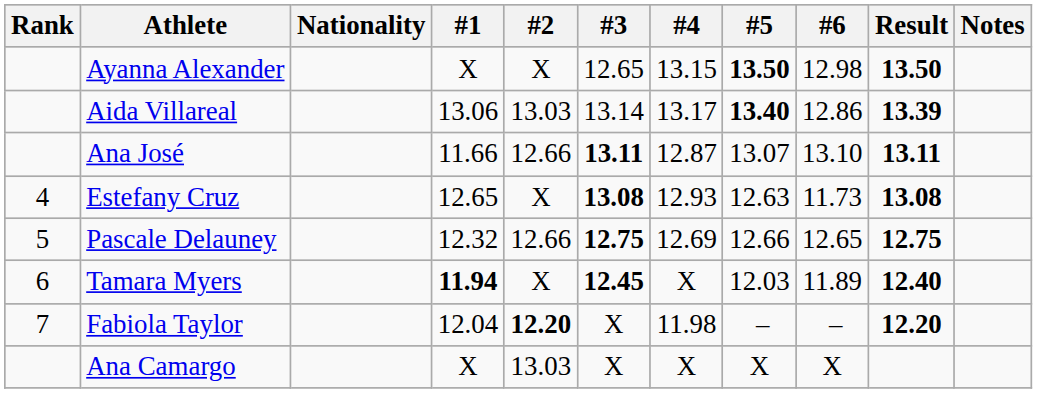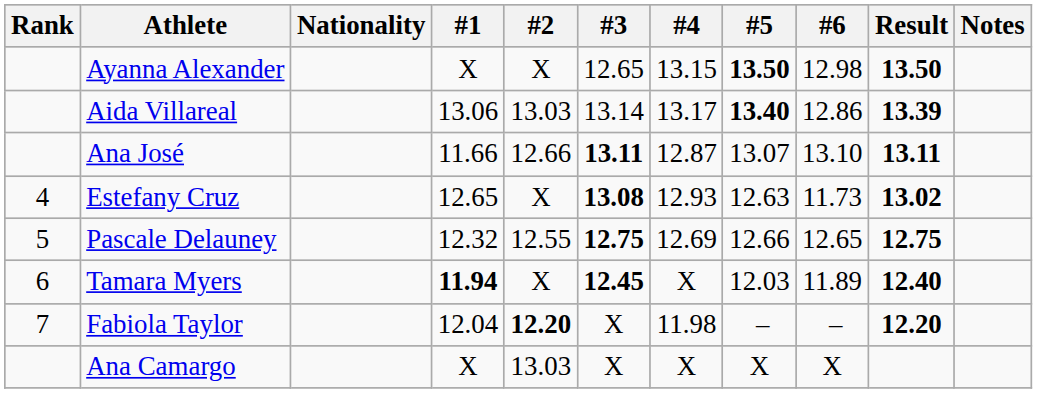 <table class="wikitable sortable" style="text-align:center">
 <tr>
 <th>Rank</th>
 <th>Athlete</th>
 <th>Nationality</th>
 <th>#1</th>
 <th>#2</th>
 <th>#3</th>
 <th>#4</th>
 <th>#5</th>
 <th>#6</th>
 <th>Result</th>
 <th>Notes</th>
 </tr>
 <tr>
 <td></td>
 <td align=left><a href='#'>Ayanna Alexander</a></td>
 <td align=left></td>
 <td>X</td>
 <td>X</td>
 <td>12.65</td>
 <td>13.15</td>
 <td><strong>13.50</strong></td>
 <td>12.98</td>
 <td><strong>13.50</strong></td>
 <td></td>
 </tr>
 <tr>
 <td></td>
 <td align=left><a href='#'>Aida Villareal</a></td>
 <td align=left></td>
 <td>13.06</td>
 <td>13.03</td>
 <td>13.14</td>
 <td>13.17</td>
 <td><strong>13.40</strong></td>
 <td>12.86</td>
 <td><strong>13.39</strong></td>
 <td></td>
 </tr>
 <tr>
 <td></td>
 <td align=left><a href='#'>Ana José</a></td>
 <td align=left></td>
 <td>11.66</td>
 <td>12.66</td>
 <td><strong>13.11</strong></td>
 <td>12.87</td>
 <td>13.07</td>
 <td>13.10</td>
 <td><strong>13.11</strong></td>
 <td></td>
 </tr>
 <tr>
 <td>4</td>
 <td align=left><a href='#'>Estefany Cruz</a></td>
 <td align=left></td>
 <td>12.65</td>
 <td>X</td>
 <td><strong>13.08</strong></td>
 <td>12.93</td>
 <td>12.63</td>
 <td>11.73</td>
-<td><strong>13.08</strong></td>
+<td><strong>13.02</strong></td>
 <td></td>
 </tr>
 <tr>
 <td>5</td>
 <td align=left><a href='#'>Pascale Delauney</a></td>
 <td align=left></td>
 <td>12.32</td>
-<td>12.66</td>
+<td>12.55</td>
 <td><strong>12.75</strong></td>
 <td>12.69</td>
 <td>12.66</td>
 <td>12.65</td>
 <td><strong>12.75</strong></td>
 <td></td>
 </tr>
 <tr>
 <td>6</td>
 <td align=left><a href='#'>Tamara Myers</a></td>
 <td align=left></td>
 <td><strong>11.94</strong></td>
 <td>X</td>
 <td><strong>12.45</strong></td>
 <td>X</td>
 <td>12.03</td>
 <td>11.89</td>
 <td><strong>12.40</strong></td>
 <td></td>
 </tr>
 <tr>
 <td>7</td>
 <td align=left><a href='#'>Fabiola Taylor</a></td>
 <td align=left></td>
 <td>12.04</td>
 <td><strong>12.20</strong></td>
 <td>X</td>
 <td>11.98</td>
 <td> –</td>
 <td> –</td>
 <td><strong>12.20</strong></td>
 <td></td>
 </tr>
 <tr>
 <td></td>
 <td align=left><a href='#'>Ana Camargo</a></td>
 <td align=left></td>
 <td>X</td>
 <td>13.03</td>
 <td>X</td>
 <td>X</td>
 <td>X</td>
 <td>X</td>
 <td><strong></strong></td>
 <td></td>
 </tr>
 </table>
